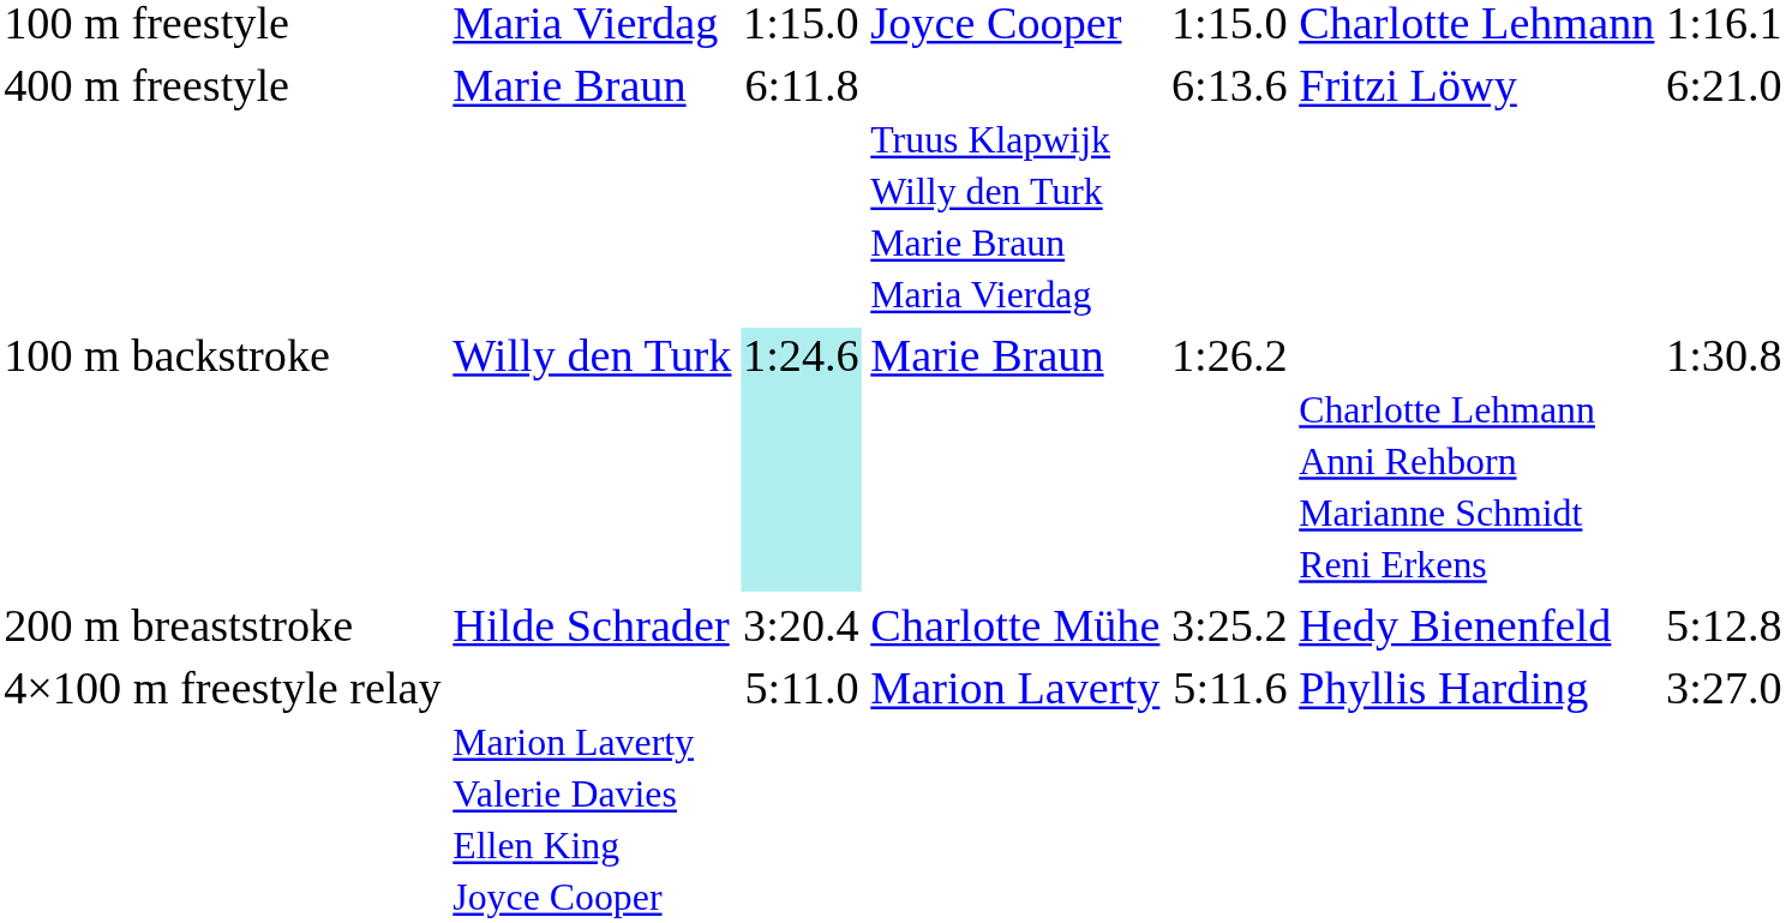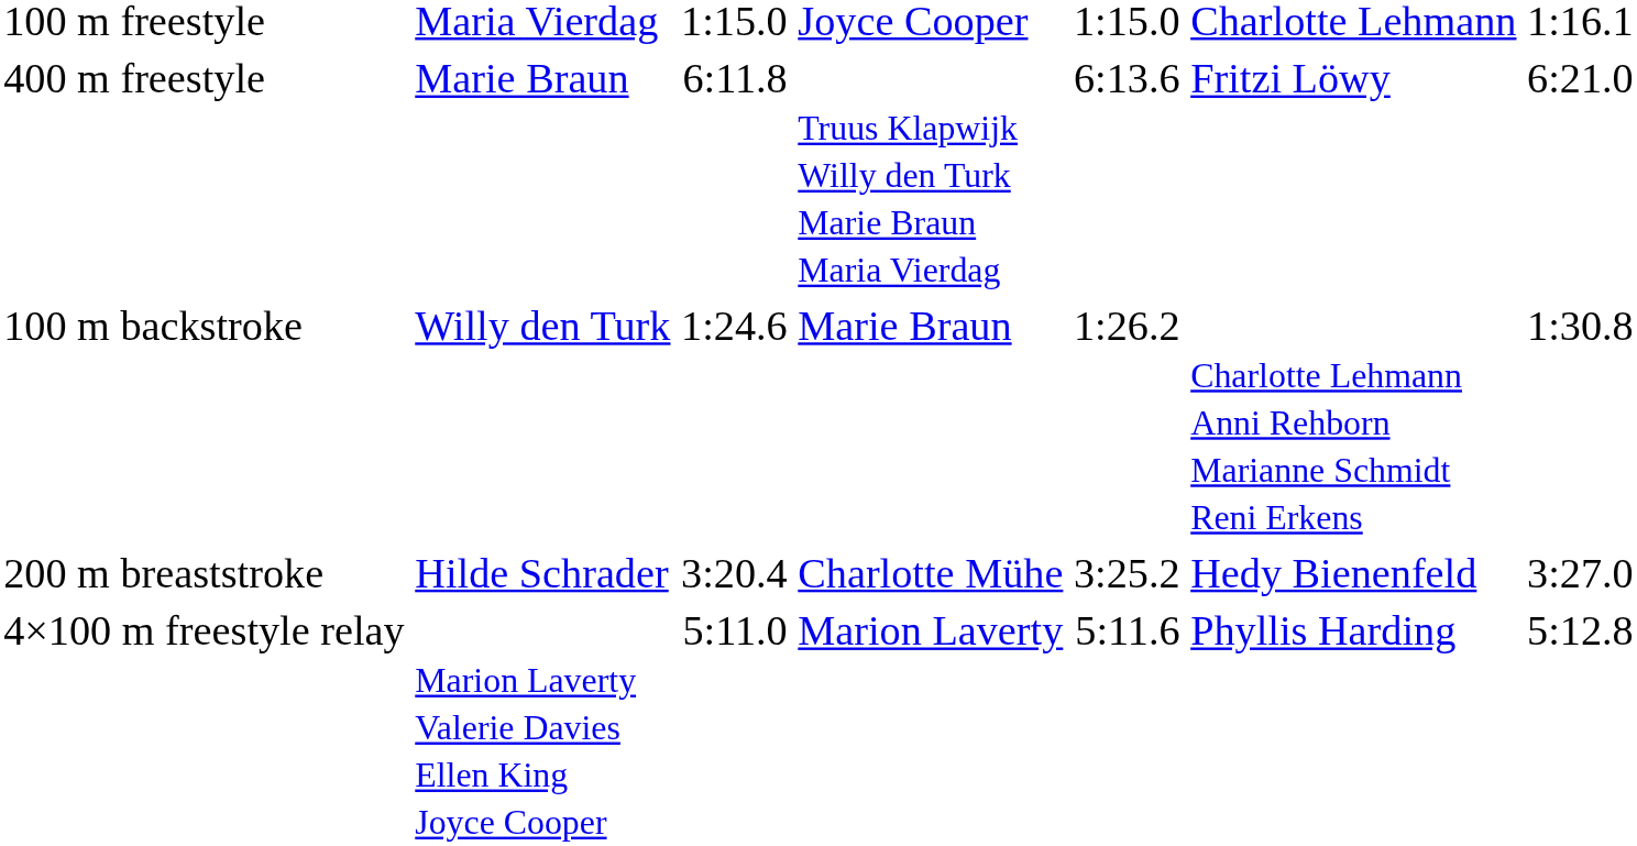 <table>
 <tr valign="top">
 <td>100 m freestyle<br></td>
 <td><a href='#'>Maria Vierdag</a><br><small></small></td>
 <td align="right">1:15.0</td>
 <td><a href='#'>Joyce Cooper</a><br><small></small></td>
 <td align="right">1:15.0</td>
 <td><a href='#'>Charlotte Lehmann</a><br><small></small></td>
 <td align="right">1:16.1</td>
 </tr>
 <tr valign="top">
 <td>400 m freestyle<br></td>
 <td><a href='#'>Marie Braun</a><br><small></small></td>
 <td align="right">6:11.8</td>
 <td> <br> <small><a href='#'>Truus Klapwijk</a> <br> <a href='#'>Willy den Turk</a> <br> <a href='#'>Marie Braun</a> <br> <a href='#'>Maria Vierdag</a></small></td>
 <td align="right">6:13.6</td>
 <td><a href='#'>Fritzi Löwy</a><br><small></small></td>
 <td align="right">6:21.0</td>
 </tr>
 <tr valign="top">
 <td>100 m backstroke<br></td>
 <td><a href='#'>Willy den Turk</a><br><small></small></td>
-<td align="right" style="background: paleturquoise;">1:24.6</td>
+<td align="right">1:24.6</td>
 <td><a href='#'>Marie Braun</a><br><small></small></td>
 <td align="right">1:26.2</td>
 <td> <br> <small><a href='#'>Charlotte Lehmann</a> <br> <a href='#'>Anni Rehborn</a> <br> <a href='#'>Marianne Schmidt</a> <br> <a href='#'>Reni Erkens</a></small></td>
 <td align="right">1:30.8</td>
 </tr>
 <tr valign="top">
 <td>200 m breaststroke<br></td>
 <td><a href='#'>Hilde Schrader</a><br><small></small></td>
 <td align="right">3:20.4</td>
 <td><a href='#'>Charlotte Mühe</a><br><small></small></td>
 <td align="right">3:25.2</td>
 <td><a href='#'>Hedy Bienenfeld</a><br><small></small></td>
-<td align="right">5:12.8</td>
+<td align="right">3:27.0</td>
 </tr>
 <tr valign="top">
 <td>4×100 m freestyle relay<br></td>
 <td> <br> <small><a href='#'>Marion Laverty</a> <br> <a href='#'>Valerie Davies</a> <br> <a href='#'>Ellen King</a> <br> <a href='#'>Joyce Cooper</a></small></td>
 <td align="right">5:11.0</td>
 <td><a href='#'>Marion Laverty</a><br><small></small></td>
 <td align="right">5:11.6</td>
 <td><a href='#'>Phyllis Harding</a><br><small></small></td>
-<td align="right">3:27.0</td>
+<td align="right">5:12.8</td>
 </tr>
 </table>
